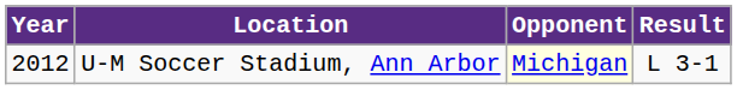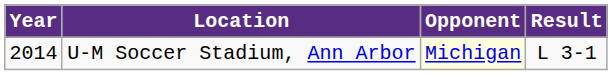 <table class="wikitable" style="text-align:center">
 <tr>
 <th style="background:#582C83; color:white;">Year</th>
 <th style="background:#582C83; color:white;">Location</th>
 <th style="background:#582C83; color:white;">Opponent</th>
 <th style="background:#582C83; color:white;">Result</th>
 </tr>
 <tr>
-<td>2012</td>
+<td>2014</td>
 <td>U-M Soccer Stadium, <a href='#'>Ann Arbor</a></td>
 <td style="background: lightyellow;"><a href='#'>Michigan</a></td>
 <td>L 3-1</td>
 </tr>
 </table>
